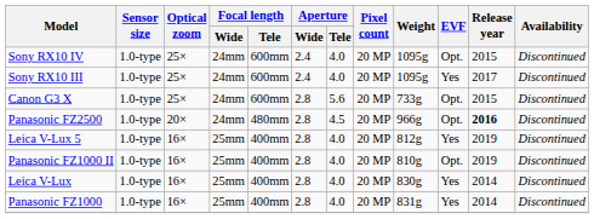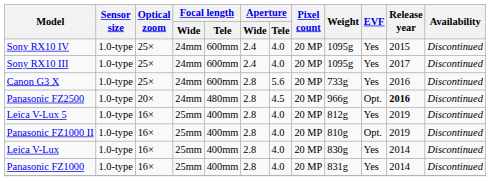 <table class="wikitable sortable col3right col4right col5right col6right col7right col8right col9right" style="font-size:90%;white-space:nowrap">
 <tr>
 <th rowspan=2>Model</th>
 <th rowspan=2><a href='#'>Sensor<br>size</a></th>
 <th rowspan=2><a href='#'>Optical<br>zoom</a></th>
 <th colspan=2><a href='#'>Focal length</a></th>
 <th colspan=2><a href='#'>Aperture</a></th>
 <th rowspan=2><a href='#'>Pixel<br>count</a></th>
 <th rowspan=2>Weight</th>
 <th rowspan=2><a href='#'>EVF</a></th>
 <th rowspan=2>Release<br>year</th>
 <th rowspan=2>Availability</th>
 </tr>
 <tr>
 <th>Wide</th>
 <th>Tele</th>
 <th>Wide</th>
 <th>Tele</th>
 </tr>
 <tr>
 <td><a href='#'>Sony RX10 IV</a></td>
 <td>1.0-type</td>
 <td>25×</td>
 <td>24mm</td>
 <td>600mm</td>
 <td>2.4</td>
 <td>4.0</td>
 <td>20 MP</td>
 <td>1095g</td>
-<td>Opt.</td>
+<td>Yes</td>
 <td>2015</td>
 <td><em>Discontinued</em></td>
 </tr>
 <tr>
 <td><a href='#'>Sony RX10 III</a></td>
 <td>1.0-type</td>
 <td>25×</td>
 <td>24mm</td>
 <td>600mm</td>
 <td>2.4</td>
 <td>4.0</td>
 <td>20 MP</td>
 <td>1095g</td>
 <td>Yes</td>
 <td>2017</td>
 <td><em>Discontinued</em></td>
 </tr>
 <tr>
 <td><a href='#'>Canon G3 X</a></td>
 <td>1.0-type</td>
 <td>25×</td>
 <td>24mm</td>
 <td>600mm</td>
 <td>2.8</td>
 <td>5.6</td>
 <td>20 MP</td>
 <td>733g</td>
-<td>Opt.</td>
-<td>2015</td>
+<td>Yes</td>
+<td>2016</td>
 <td><em>Discontinued</em></td>
 </tr>
 <tr>
 <td><a href='#'>Panasonic FZ2500</a></td>
 <td>1.0-type</td>
 <td>20×</td>
 <td>24mm</td>
 <td>480mm</td>
 <td>2.8</td>
 <td>4.5</td>
 <td>20 MP</td>
 <td>966g</td>
 <td>Opt.</td>
 <td><strong>2016</strong></td>
 <td><em>Discontinued</em></td>
 </tr>
 <tr>
 <td><a href='#'>Leica V-Lux 5</a></td>
 <td>1.0-type</td>
 <td>16×</td>
 <td>25mm</td>
 <td>400mm</td>
 <td>2.8</td>
 <td>4.0</td>
 <td>20 MP</td>
 <td>812g</td>
 <td>Yes</td>
 <td>2019</td>
 <td><em>Discontinued</em></td>
 </tr>
 <tr>
 <td><a href='#'>Panasonic FZ1000 II</a></td>
 <td>1.0-type</td>
 <td>16×</td>
 <td>25mm</td>
 <td>400mm</td>
 <td>2.8</td>
 <td>4.0</td>
 <td>20 MP</td>
 <td>810g</td>
 <td>Opt.</td>
 <td>2019</td>
 <td><em>Discontinued</em></td>
 </tr>
 <tr>
 <td><a href='#'>Leica V-Lux</a></td>
 <td>1.0-type</td>
 <td>16×</td>
 <td>25mm</td>
 <td>400mm</td>
 <td>2.8</td>
 <td>4.0</td>
 <td>20 MP</td>
 <td>830g</td>
 <td>Yes</td>
 <td>2014</td>
 <td><em>Discontinued</em></td>
 </tr>
 <tr>
 <td><a href='#'>Panasonic FZ1000</a></td>
 <td>1.0-type</td>
 <td>16×</td>
 <td>25mm</td>
 <td>400mm</td>
 <td>2.8</td>
 <td>4.0</td>
 <td>20 MP</td>
 <td>831g</td>
 <td>Yes</td>
 <td>2014</td>
 <td><em>Discontinued</em></td>
 </tr>
 <tr>
 </tr>
 </table>
